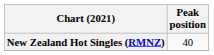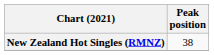 <table class="wikitable sortable plainrowheaders" style="text-align:center">
 <tr>
 <th scope="col">Chart (2021)</th>
 <th scope="col">Peak<br>position</th>
 </tr>
 <tr>
 <th scope="row">New Zealand Hot Singles (<a href='#'>RMNZ</a>)</th>
-<td>40</td>
+<td>38</td>
 </tr>
 <tr>
 </tr>
 <tr>
 </tr>
 <tr>
 </tr>
 <tr>
 </tr>
 </table>
